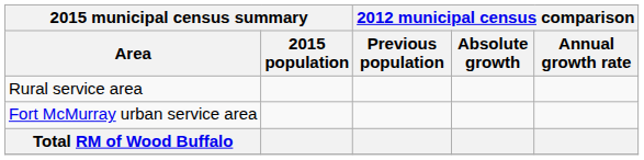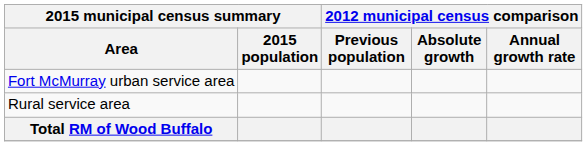 <table class="wikitable sortable">
 <tr>
 <th colspan=2 class=unsortable>2015 municipal census summary</th>
 <th colspan=3 class=unsortable><a href='#'>2012 municipal census</a> comparison</th>
 </tr>
 <tr>
 <th>Area</th>
 <th>2015<br>population</th>
 <th>Previous<br>population</th>
 <th>Absolute<br>growth</th>
 <th>Annual<br>growth rate</th>
 </tr>
 <tr>
-<td>Rural service area</td>
+<td><a href='#'>Fort McMurray</a> urban service area</td>
 <td align=center></td>
 <td align=center></td>
 <td align=center></td>
 <td align=center></td>
 </tr>
 <tr>
-<td><a href='#'>Fort McMurray</a> urban service area</td>
+<td>Rural service area</td>
 <td align=center></td>
 <td align=center></td>
 <td align=center></td>
 <td align=center></td>
 </tr>
 <tr>
 <th>Total <a href='#'>RM of Wood Buffalo</a></th>
 <th align=center></th>
 <th align=center></th>
 <th align=center></th>
 <th align=center></th>
 </tr>
 <tr>
 </tr>
 </table>
